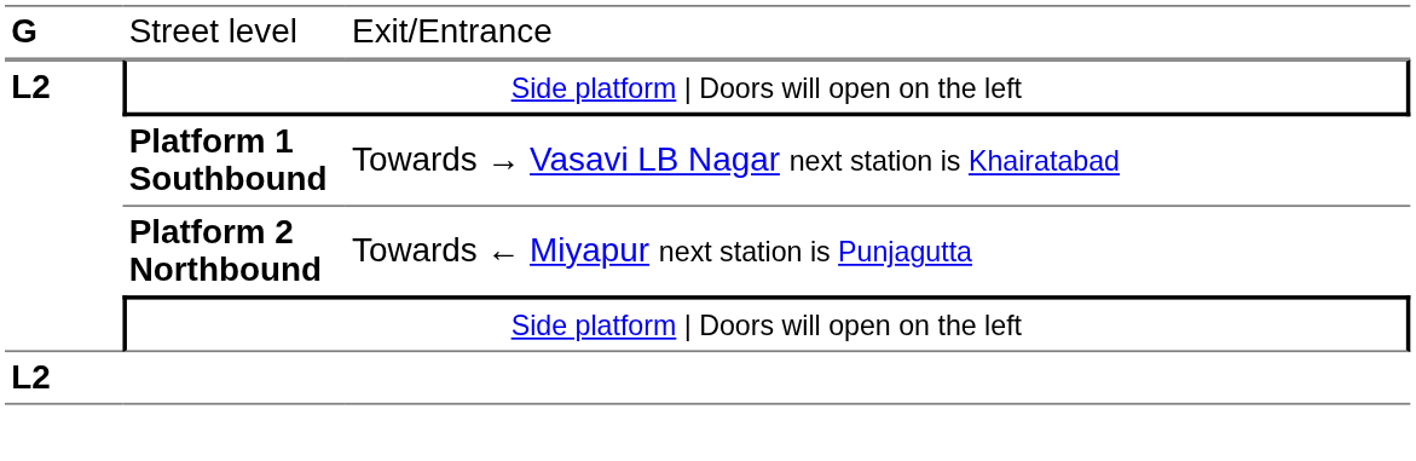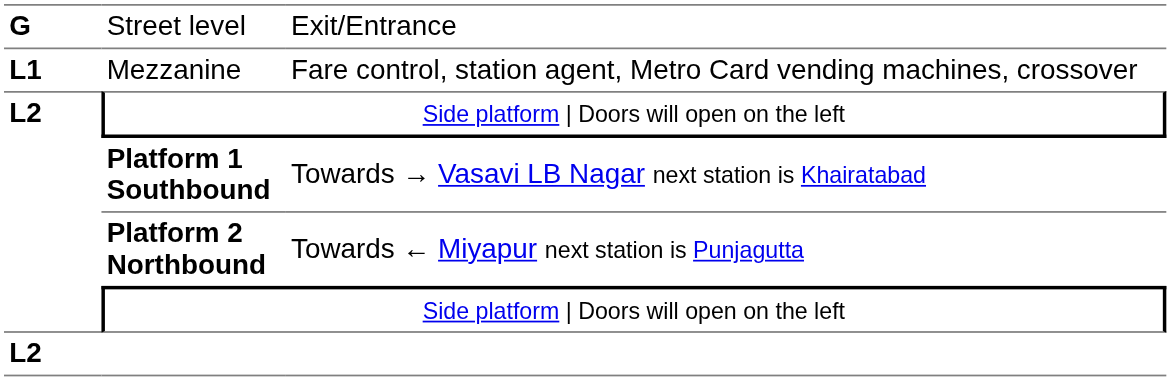 <table table border=0 cellspacing=0 cellpadding=3>
 <tr>
 <td style="border-bottom:solid 1px gray;border-top:solid 1px gray;" width=50 valign=top><strong>G</strong></td>
 <td style="border-top:solid 1px gray;border-bottom:solid 1px gray;" width=100 valign=top>Street level</td>
 <td style="border-top:solid 1px gray;border-bottom:solid 1px gray;" width=500 valign=top>Exit/Entrance</td>
+</tr>
+<tr>
+<td valign=top><strong>L1</strong></td>
+<td valign=top>Mezzanine</td>
+<td valign=top>Fare control, station agent, Metro Card vending machines, crossover<br></td>
 </tr>
 <tr>
 <td style="border-top:solid 1px gray;border-bottom:solid 1px gray;" width=50 rowspan=4 valign=top><strong>L2</strong></td>
 <td style="border-top:solid 1px gray;border-right:solid 2px black;border-left:solid 2px black;border-bottom:solid 2px black;text-align:center;" colspan=2><small><a href='#'>Side platform</a> | Doors will open on the left </small></td>
 </tr>
 <tr>
 <td style="border-bottom:solid 1px gray;" width=100><span><strong>Platform 1</strong><br><strong>Southbound</strong></span></td>
 <td style="border-bottom:solid 1px gray;" width=500>Towards → <a href='#'>Vasavi LB Nagar</a> <small> next station is <a href='#'>Khairatabad</a> </small></td>
 </tr>
 <tr>
 <td><span><strong>Platform 2</strong><br><strong>Northbound</strong></span></td>
 <td>Towards ← <a href='#'>Miyapur</a> <small>next station is <a href='#'>Punjagutta</a></small></td>
 </tr>
 <tr>
 <td style="border-top:solid 2px black;border-right:solid 2px black;border-left:solid 2px black;border-bottom:solid 1px gray;" colspan=2  align=center><small><a href='#'>Side platform</a> | Doors will open on the left </small></td>
 </tr>
 <tr>
 <td style="border-bottom:solid 1px gray;" width=50 rowspan=2 valign=top><strong>L2</strong></td>
 <td style="border-bottom:solid 1px gray;" width=100></td>
 <td style="border-bottom:solid 1px gray;" width=500></td>
 </tr>
 <tr>
 </tr>
 </table>
